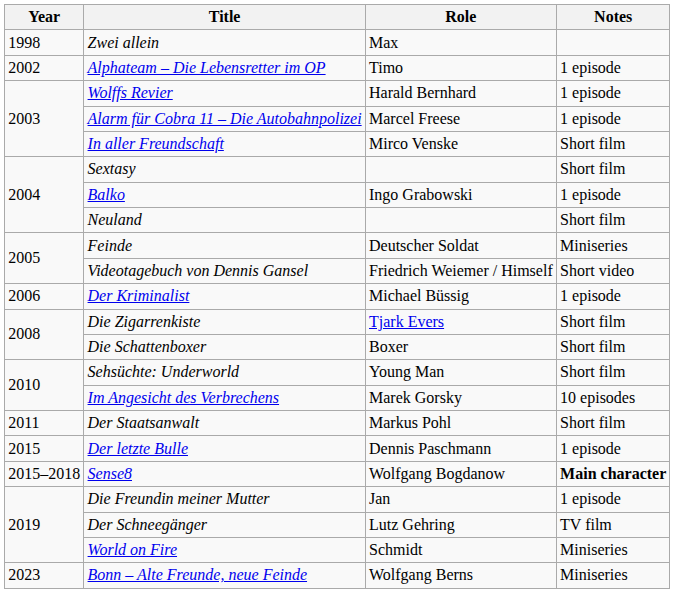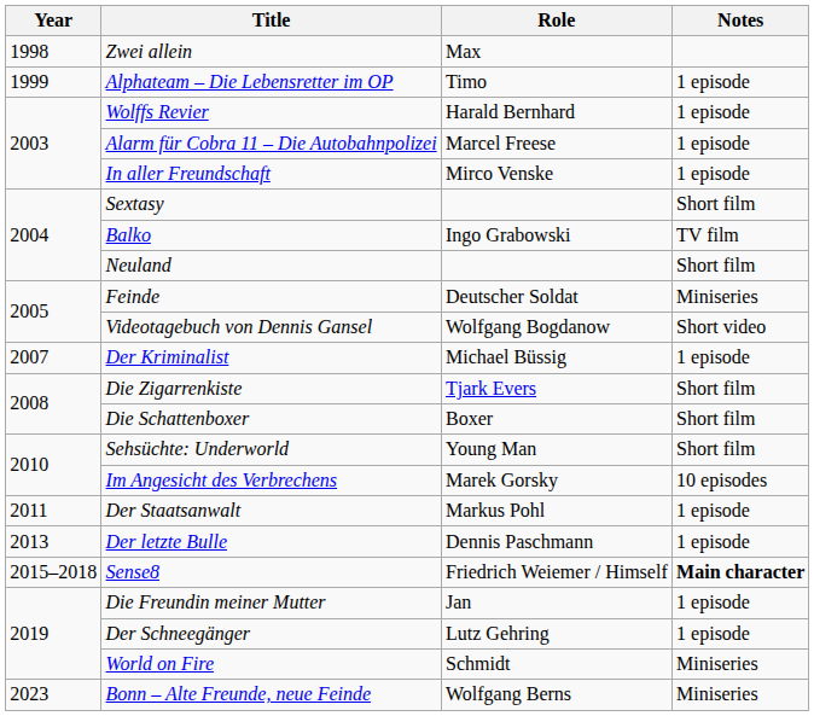 <table class="wikitable sortable">
 <tr>
 <th>Year</th>
 <th>Title</th>
 <th>Role</th>
 <th class="unsortable">Notes</th>
 </tr>
 <tr>
 <td>1998</td>
 <td><em>Zwei allein</em></td>
 <td>Max</td>
 <td></td>
 </tr>
 <tr>
-<td>2002</td>
+<td>1999</td>
 <td><em><a href='#'>Alphateam – Die Lebensretter im OP</a></em></td>
 <td>Timo</td>
 <td>1 episode</td>
 </tr>
 <tr>
 <td rowspan="3">2003</td>
 <td><em><a href='#'>Wolffs Revier</a></em></td>
 <td>Harald Bernhard</td>
 <td>1 episode</td>
 </tr>
 <tr>
 <td><em><a href='#'>Alarm für Cobra 11 – Die Autobahnpolizei</a></em></td>
 <td>Marcel Freese</td>
 <td>1 episode</td>
 </tr>
 <tr>
 <td><em><a href='#'>In aller Freundschaft</a></em></td>
 <td>Mirco Venske</td>
-<td>Short film</td>
+<td>1 episode</td>
 </tr>
 <tr>
 <td rowspan="3">2004</td>
 <td><em>Sextasy</em></td>
 <td></td>
 <td>Short film</td>
 </tr>
 <tr>
 <td><em><a href='#'>Balko</a></em></td>
 <td>Ingo Grabowski</td>
-<td>1 episode</td>
+<td>TV film</td>
 </tr>
 <tr>
 <td><em>Neuland</em></td>
 <td></td>
 <td>Short film</td>
 </tr>
 <tr>
 <td rowspan="2">2005</td>
 <td><em>Feinde</em></td>
 <td>Deutscher Soldat</td>
 <td>Miniseries</td>
 </tr>
 <tr>
 <td><em>Videotagebuch von Dennis Gansel</em></td>
-<td>Friedrich Weiemer / Himself</td>
+<td>Wolfgang Bogdanow</td>
 <td>Short video</td>
 </tr>
 <tr>
-<td>2006</td>
+<td>2007</td>
 <td><em><a href='#'>Der Kriminalist</a></em></td>
 <td>Michael Büssig</td>
 <td>1 episode</td>
 </tr>
 <tr>
 <td rowspan="2">2008</td>
 <td><em>Die Zigarrenkiste</em></td>
 <td><a href='#'>Tjark Evers</a></td>
 <td>Short film</td>
 </tr>
 <tr>
 <td><em>Die Schattenboxer</em></td>
 <td>Boxer</td>
 <td>Short film</td>
 </tr>
 <tr>
 <td rowspan="2">2010</td>
 <td><em>Sehsüchte: Underworld</em></td>
 <td>Young Man</td>
 <td>Short film</td>
 </tr>
 <tr>
 <td><em><a href='#'>Im Angesicht des Verbrechens</a></em></td>
 <td>Marek Gorsky</td>
 <td>10 episodes</td>
 </tr>
 <tr>
 <td>2011</td>
 <td><em>Der Staatsanwalt</em></td>
 <td>Markus Pohl</td>
-<td>Short film</td>
+<td>1 episode</td>
 </tr>
 <tr>
-<td>2015</td>
+<td>2013</td>
 <td><em><a href='#'>Der letzte Bulle</a></em></td>
 <td>Dennis Paschmann</td>
 <td>1 episode</td>
 </tr>
 <tr>
 <td>2015–2018</td>
 <td><em><a href='#'>Sense8</a></em></td>
-<td>Wolfgang Bogdanow</td>
+<td>Friedrich Weiemer / Himself</td>
 <td><strong>Main character</strong></td>
 </tr>
 <tr>
 <td rowspan="3">2019</td>
 <td><em>Die Freundin meiner Mutter</em></td>
 <td>Jan</td>
 <td>1 episode</td>
 </tr>
 <tr>
 <td><em>Der Schneegänger</em></td>
 <td>Lutz Gehring</td>
-<td>TV film</td>
+<td>1 episode</td>
 </tr>
 <tr>
 <td><em><a href='#'>World on Fire</a></em></td>
 <td>Schmidt</td>
 <td>Miniseries</td>
 </tr>
 <tr>
 <td>2023</td>
 <td><em><a href='#'>Bonn – Alte Freunde, neue Feinde</a></em></td>
 <td>Wolfgang Berns</td>
 <td>Miniseries</td>
 </tr>
 <tr>
 </tr>
 </table>
